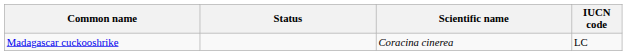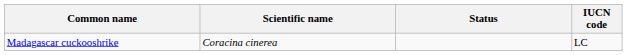 <table width=73% class="wikitable sortable">
 <tr>
 <th width=20%>Common name</th>
+<th width=20%>Scientific name</th>
 <th width=18%>Status</th>
-<th width=20%>Scientific name</th>
 <th width=5%>IUCN code</th>
 </tr>
 <tr>
 <td><a href='#'>Madagascar cuckooshrike</a></td>
+<td><em>Coracina cinerea</em></td>
 <td></td>
-<td><em>Coracina cinerea</em></td>
 <td>LC</td>
 </tr>
 </table>
